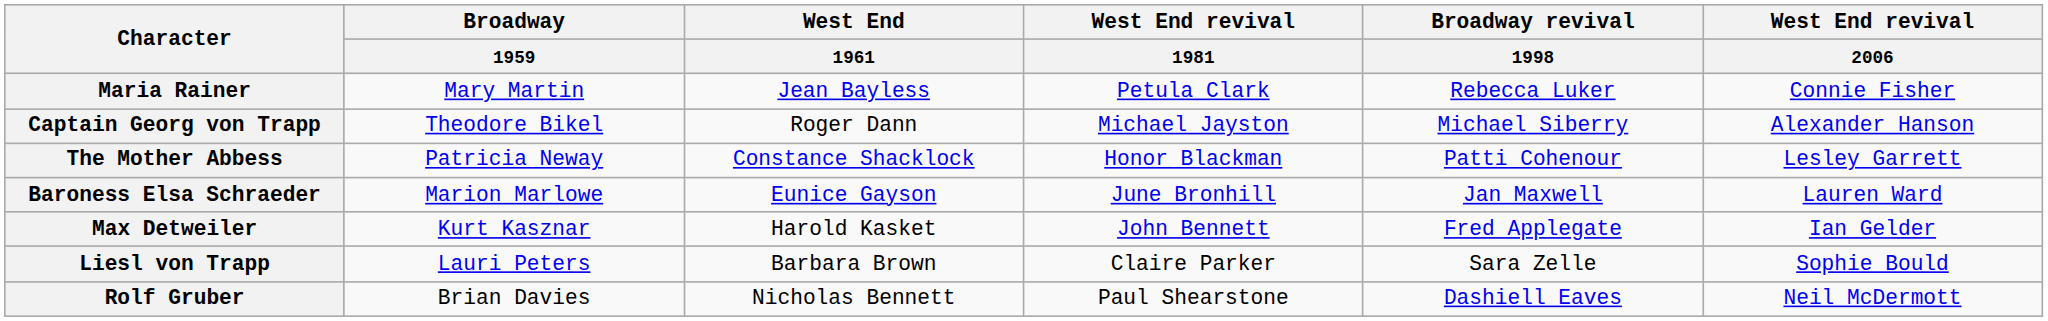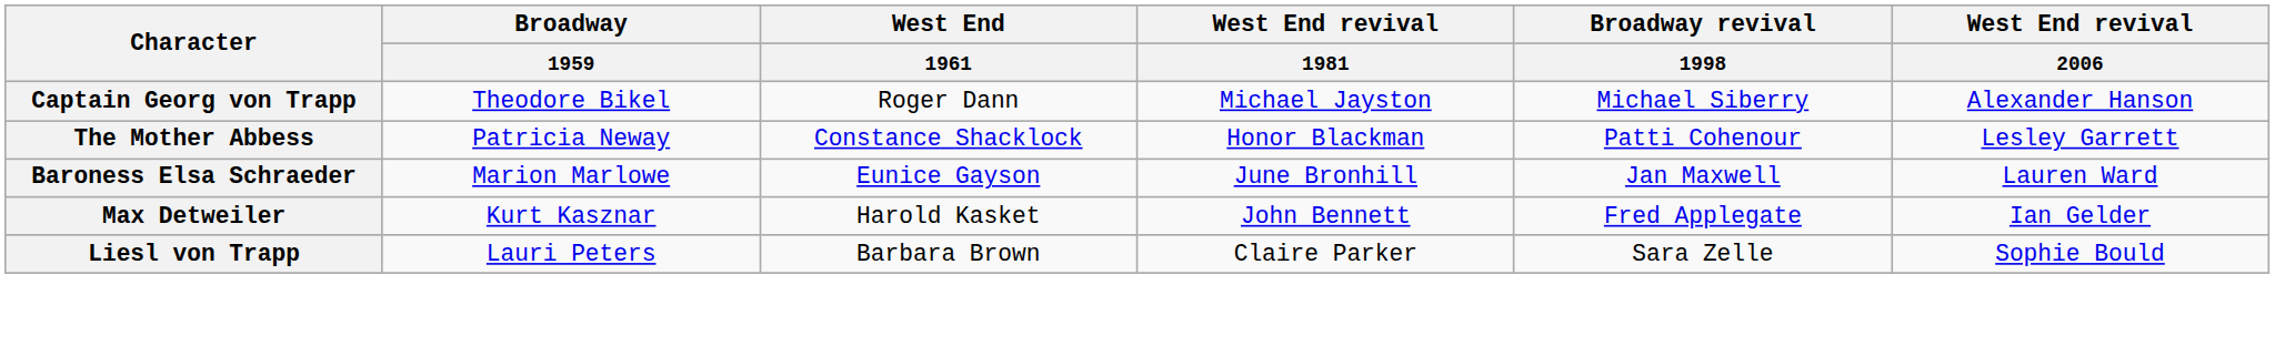 <table class="wikitable">
 <tr>
 <th rowspan=2 style="width:10%;">Character</th>
 <th style="width:10%;">Broadway</th>
 <th style="width:10%;">West End</th>
 <th style="width:10%;">West End revival</th>
 <th style="width:10%;">Broadway revival</th>
 <th style="width:10%;">West End revival</th>
 </tr>
 <tr>
 <th><small>1959</small></th>
 <th><small>1961</small></th>
 <th><small>1981</small></th>
 <th><small>1998</small></th>
 <th><small>2006</small></th>
-</tr>
-<tr>
-<th>Maria Rainer</th>
-<td style="text-align:center;"><a href='#'>Mary Martin</a></td>
-<td style="text-align:center;"><a href='#'>Jean Bayless</a></td>
-<td style="text-align:center;"><a href='#'>Petula Clark</a></td>
-<td style="text-align:center;"><a href='#'>Rebecca Luker</a></td>
-<td style="text-align:center;"><a href='#'>Connie Fisher</a></td>
 </tr>
 <tr>
 <th>Captain Georg von Trapp</th>
 <td style="text-align:center;"><a href='#'>Theodore Bikel</a></td>
 <td style="text-align:center;">Roger Dann</td>
 <td style="text-align:center;"><a href='#'>Michael Jayston</a></td>
 <td style="text-align:center;"><a href='#'>Michael Siberry</a></td>
 <td style="text-align:center;"><a href='#'>Alexander Hanson</a></td>
 </tr>
 <tr>
 <th>The Mother Abbess</th>
 <td style="text-align:center;"><a href='#'>Patricia Neway</a></td>
 <td style="text-align:center;"><a href='#'>Constance Shacklock</a></td>
 <td style="text-align:center;"><a href='#'>Honor Blackman</a></td>
 <td style="text-align:center;"><a href='#'>Patti Cohenour</a></td>
 <td style="text-align:center;"><a href='#'>Lesley Garrett</a></td>
 </tr>
 <tr>
 <th>Baroness Elsa Schraeder</th>
 <td style="text-align:center;"><a href='#'>Marion Marlowe</a></td>
 <td style="text-align:center;"><a href='#'>Eunice Gayson</a></td>
 <td style="text-align:center;"><a href='#'>June Bronhill</a></td>
 <td style="text-align:center;"><a href='#'>Jan Maxwell</a></td>
 <td style="text-align:center;"><a href='#'>Lauren Ward</a></td>
 </tr>
 <tr>
 <th>Max Detweiler</th>
 <td style="text-align:center;"><a href='#'>Kurt Kasznar</a></td>
 <td style="text-align:center;">Harold Kasket</td>
 <td style="text-align:center;"><a href='#'>John Bennett</a></td>
 <td style="text-align:center;"><a href='#'>Fred Applegate</a></td>
 <td style="text-align:center;"><a href='#'>Ian Gelder</a></td>
 </tr>
 <tr>
 <th>Liesl von Trapp</th>
 <td style="text-align:center;"><a href='#'>Lauri Peters</a></td>
 <td style="text-align:center;">Barbara Brown</td>
 <td style="text-align:center;">Claire Parker</td>
 <td style="text-align:center;">Sara Zelle</td>
 <td style="text-align:center;"><a href='#'>Sophie Bould</a></td>
 </tr>
-<tr>
-<th>Rolf Gruber</th>
-<td style="text-align:center;">Brian Davies</td>
-<td style="text-align:center;">Nicholas Bennett</td>
-<td style="text-align:center;">Paul Shearstone</td>
-<td style="text-align:center;"><a href='#'>Dashiell Eaves</a></td>
-<td style="text-align:center;"><a href='#'>Neil McDermott</a></td>
-</tr>
 </table>
